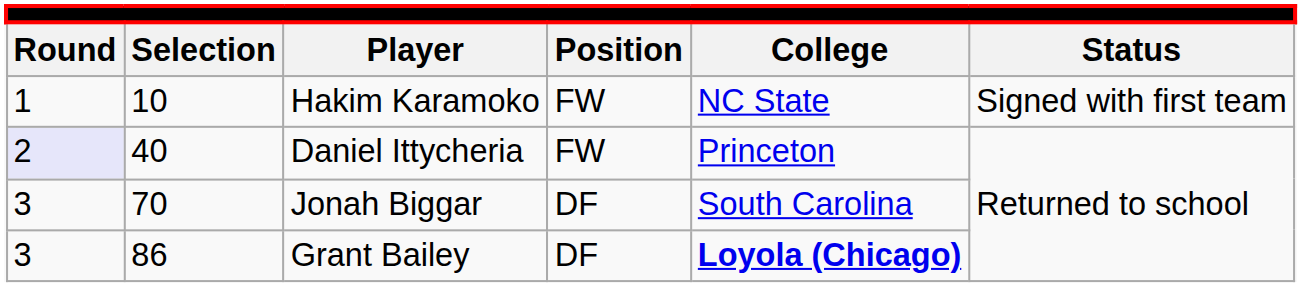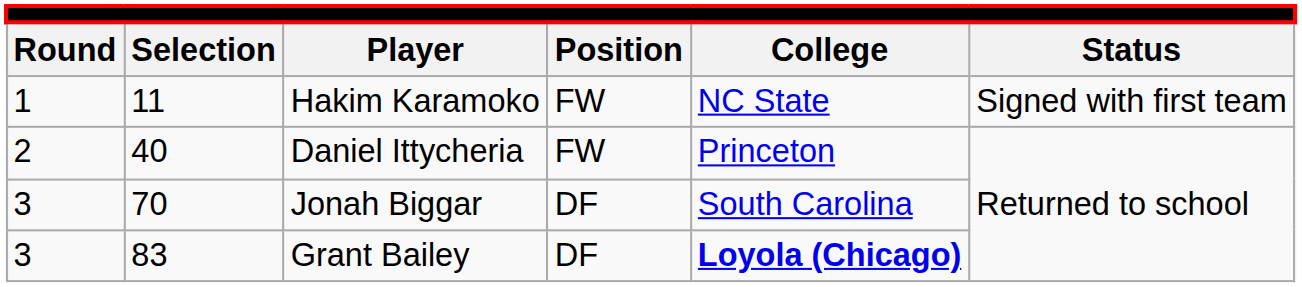 <table class="wikitable sortable" style="text-align:center; text-align:left;">
 <tr style="border-spacing: 2px; border: 2px solid red;">
 <td colspan="6" bgcolor="#000000" color="#FFFFFF" border="#E32526" align="center"><strong></strong></td>
 </tr>
 <tr>
 <th>Round</th>
 <th>Selection</th>
 <th>Player</th>
 <th>Position</th>
 <th>College</th>
 <th>Status</th>
 </tr>
 <tr>
 <td>1</td>
-<td>10</td>
+<td>11</td>
 <td> Hakim Karamoko</td>
 <td>FW</td>
 <td><a href='#'>NC State</a></td>
 <td>Signed with first team</td>
 </tr>
 <tr>
-<td style="background: lavender;">2</td>
+<td>2</td>
 <td>40</td>
 <td> Daniel Ittycheria</td>
 <td>FW</td>
 <td><a href='#'>Princeton</a></td>
 <td rowspan="3">Returned to school</td>
 </tr>
 <tr>
 <td>3</td>
 <td>70</td>
 <td> Jonah Biggar</td>
 <td>DF</td>
 <td><a href='#'>South Carolina</a></td>
 </tr>
 <tr>
 <td>3</td>
-<td>86</td>
+<td>83</td>
 <td> Grant Bailey</td>
 <td>DF</td>
 <td><strong><a href='#'>Loyola (Chicago)</a></strong></td>
 </tr>
 </table>
